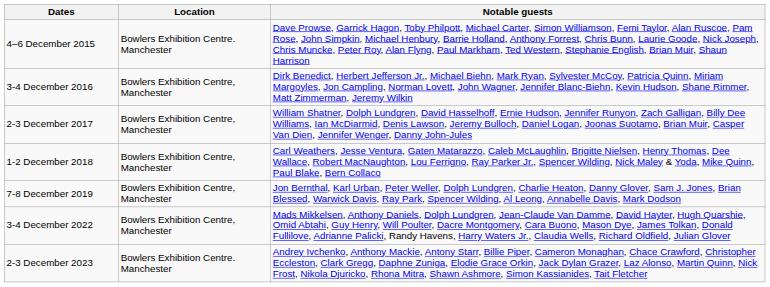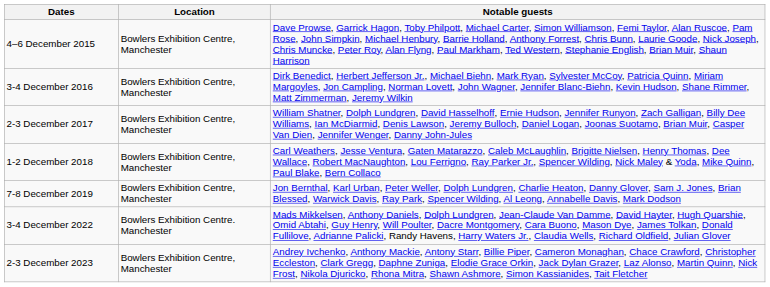 <table class="wikitable">
 <tr>
 <th style="width:15%;">Dates</th>
 <th style="width:20%;">Location</th>
 <th style="width:65%;">Notable guests</th>
 </tr>
 <tr>
 <td>4–6 December 2015</td>
-<td>Bowlers Exhibition Centre. Manchester</td>
+<td>Bowlers Exhibition Centre, Manchester</td>
 <td><a href='#'>Dave Prowse</a>, <a href='#'>Garrick Hagon</a>, <a href='#'>Toby Philpott</a>, <a href='#'>Michael Carter</a>, <a href='#'>Simon Williamson</a>, <a href='#'>Femi Taylor</a>, <a href='#'>Alan Ruscoe</a>, <a href='#'>Pam Rose</a>, <a href='#'>John Simpkin</a>, <a href='#'>Michael Henbury</a>, <a href='#'>Barrie Holland</a>, <a href='#'>Anthony Forrest</a>, <a href='#'>Chris Bunn</a>, <a href='#'>Laurie Goode</a>, <a href='#'>Nick Joseph</a>, <a href='#'>Chris Muncke</a>, <a href='#'>Peter Roy</a>, <a href='#'>Alan Flyng</a>, <a href='#'>Paul Markham</a>, <a href='#'>Ted Western</a>, <a href='#'>Stephanie English</a>, <a href='#'>Brian Muir</a>, <a href='#'>Shaun Harrison</a></td>
 </tr>
 <tr>
 <td>3-4 December 2016</td>
 <td>Bowlers Exhibition Centre, Manchester</td>
 <td><a href='#'>Dirk Benedict</a>, <a href='#'>Herbert Jefferson Jr.</a>, <a href='#'>Michael Biehn</a>, <a href='#'>Mark Ryan</a>, <a href='#'>Sylvester McCoy</a>, <a href='#'>Patricia Quinn</a>, <a href='#'>Miriam Margoyles</a>, <a href='#'>Jon Campling</a>, <a href='#'>Norman Lovett</a>, <a href='#'>John Wagner</a>, <a href='#'>Jennifer Blanc-Biehn</a>, <a href='#'>Kevin Hudson</a>, <a href='#'>Shane Rimmer</a>, <a href='#'>Matt Zimmerman</a>, <a href='#'>Jeremy Wilkin</a></td>
 </tr>
 <tr>
 <td>2-3 December 2017</td>
 <td>Bowlers Exhibition Centre, Manchester</td>
 <td><a href='#'>William Shatner</a>, <a href='#'>Dolph Lundgren</a>, <a href='#'>David Hasselhoff</a>, <a href='#'>Ernie Hudson</a>, <a href='#'>Jennifer Runyon</a>, <a href='#'>Zach Galligan</a>, <a href='#'>Billy Dee Williams</a>, <a href='#'>Ian McDiarmid</a>, <a href='#'>Denis Lawson</a>, <a href='#'>Jeremy Bulloch</a>, <a href='#'>Daniel Logan</a>, <a href='#'>Joonas Suotamo</a>, <a href='#'>Brian Muir</a>, <a href='#'>Casper Van Dien</a>, <a href='#'>Jennifer Wenger</a>, <a href='#'>Danny John-Jules</a></td>
 </tr>
 <tr>
 <td>1-2 December 2018</td>
 <td>Bowlers Exhibition Centre, Manchester</td>
 <td><a href='#'>Carl Weathers</a>, <a href='#'>Jesse Ventura</a>, <a href='#'>Gaten Matarazzo</a>, <a href='#'>Caleb McLaughlin</a>, <a href='#'>Brigitte Nielsen</a>, <a href='#'>Henry Thomas</a>, <a href='#'>Dee Wallace</a>, <a href='#'>Robert MacNaughton</a>, <a href='#'>Lou Ferrigno</a>, <a href='#'>Ray Parker Jr.</a>, <a href='#'>Spencer Wilding</a>, <a href='#'>Nick Maley</a> & <a href='#'>Yoda</a>, <a href='#'>Mike Quinn</a>, <a href='#'>Paul Blake</a>, <a href='#'>Bern Collaco</a></td>
 </tr>
 <tr>
 <td>7-8 December 2019</td>
 <td>Bowlers Exhibition Centre, Manchester</td>
 <td><a href='#'>Jon Bernthal</a>, <a href='#'>Karl Urban</a>, <a href='#'>Peter Weller</a>, <a href='#'>Dolph Lundgren</a>, <a href='#'>Charlie Heaton</a>, <a href='#'>Danny Glover</a>, <a href='#'>Sam J. Jones</a>, <a href='#'>Brian Blessed</a>, <a href='#'>Warwick Davis</a>, <a href='#'>Ray Park</a>, <a href='#'>Spencer Wilding</a>, <a href='#'>Al Leong</a>, <a href='#'>Annabelle Davis</a>, <a href='#'>Mark Dodson</a></td>
 </tr>
 <tr>
 <td>3-4 December 2022</td>
-<td>Bowlers Exhibition Centre, Manchester</td>
+<td>Bowlers Exhibition Centre. Manchester</td>
 <td><a href='#'>Mads Mikkelsen</a>, <a href='#'>Anthony Daniels</a>, <a href='#'>Dolph Lundgren</a>, <a href='#'>Jean-Claude Van Damme</a>, <a href='#'>David Hayter</a>, <a href='#'>Hugh Quarshie</a>, <a href='#'>Omid Abtahi</a>, <a href='#'>Guy Henry</a>, <a href='#'>Will Poulter</a>, <a href='#'>Dacre Montgomery</a>, <a href='#'>Cara Buono</a>, <a href='#'>Mason Dye</a>, <a href='#'>James Tolkan</a>, <a href='#'>Donald Fullilove</a>, <a href='#'>Adrianne Palicki</a>, Randy Havens, <a href='#'>Harry Waters Jr.</a>, <a href='#'>Claudia Wells</a>, <a href='#'>Richard Oldfield</a>, <a href='#'>Julian Glover</a></td>
 </tr>
 <tr>
 <td>2-3 December 2023</td>
-<td>Bowlers Exhibition Centre. Manchester</td>
+<td>Bowlers Exhibition Centre, Manchester</td>
 <td><a href='#'>Andrey Ivchenko</a>, <a href='#'>Anthony Mackie</a>, <a href='#'>Antony Starr</a>, <a href='#'>Billie Piper</a>, <a href='#'>Cameron Monaghan</a>, <a href='#'>Chace Crawford</a>, <a href='#'>Christopher Eccleston</a>, <a href='#'>Clark Gregg</a>, <a href='#'>Daphne Zuniga</a>, <a href='#'>Elodie Grace Orkin</a>, <a href='#'>Jack Dylan Grazer</a>, <a href='#'>Laz Alonso</a>, <a href='#'>Martin Quinn</a>, <a href='#'>Nick Frost</a>, <a href='#'>Nikola Djuricko</a>, <a href='#'>Rhona Mitra</a>, <a href='#'>Shawn Ashmore</a>, <a href='#'>Simon Kassianides</a>, <a href='#'>Tait Fletcher</a></td>
 </tr>
 </table>
